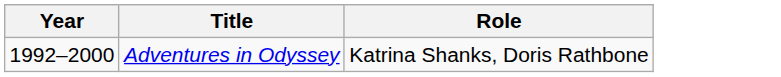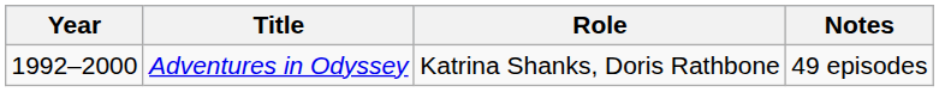 <table class="wikitable">
 <tr style="background:#b0c4de; text-align:center;">
 <th>Year</th>
 <th>Title</th>
 <th>Role</th>
+<th>Notes</th>
 </tr>
 <tr>
 <td>1992–2000</td>
 <td><em><a href='#'>Adventures in Odyssey</a></em></td>
 <td>Katrina Shanks, Doris Rathbone</td>
+<td>49 episodes</td>
 </tr>
 </table>
